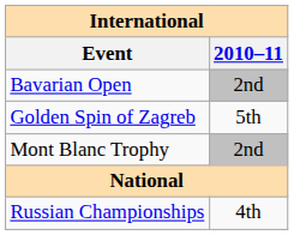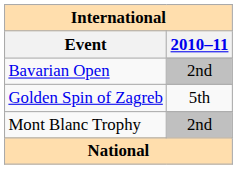 <table class="wikitable" style="text-align:center">
 <tr>
 <th style="background-color: #ffdead; " colspan=2 align=center>International</th>
 </tr>
 <tr>
 <th>Event</th>
 <th><a href='#'>2010–11</a></th>
 </tr>
 <tr>
 <td align=left><a href='#'>Bavarian Open</a></td>
 <td bgcolor=silver>2nd</td>
 </tr>
 <tr>
 <td align=left><a href='#'>Golden Spin of Zagreb</a></td>
 <td>5th</td>
 </tr>
 <tr>
 <td align=left>Mont Blanc Trophy</td>
 <td bgcolor=silver>2nd</td>
 </tr>
 <tr>
 <th style="background-color: #ffdead; " colspan=2 align=center>National</th>
 </tr>
-<tr>
-<td align=left><a href='#'>Russian Championships</a></td>
-<td>4th</td>
-</tr>
 </table>
